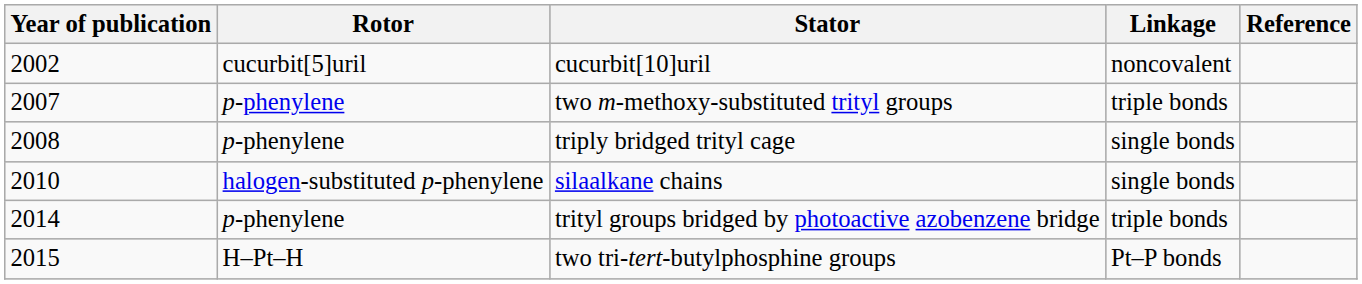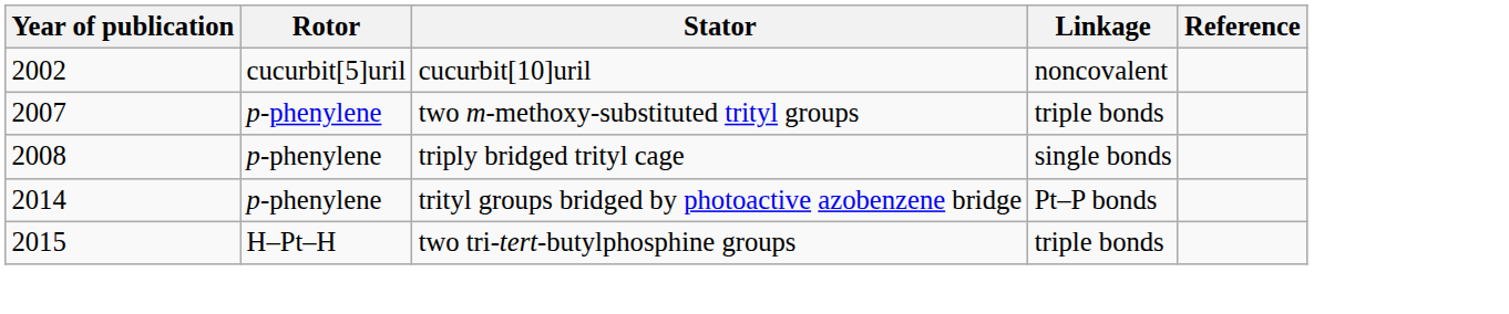 <table class="wikitable">
 <tr>
 <th>Year of publication</th>
 <th>Rotor</th>
 <th>Stator</th>
 <th>Linkage</th>
 <th>Reference</th>
 </tr>
 <tr>
 <td>2002</td>
 <td>cucurbit[5]uril</td>
 <td>cucurbit[10]uril</td>
 <td>noncovalent</td>
 <td></td>
 </tr>
 <tr>
 <td>2007</td>
 <td><em>p</em>-<a href='#'>phenylene</a></td>
 <td>two <em>m</em>-methoxy-substituted <a href='#'>trityl</a> groups</td>
 <td>triple bonds</td>
 <td></td>
 </tr>
 <tr>
 <td>2008</td>
 <td><em>p</em>-phenylene</td>
 <td>triply bridged trityl cage</td>
 <td>single bonds</td>
 <td></td>
 </tr>
 <tr>
-<td>2010</td>
-<td><a href='#'>halogen</a>-substituted <em>p</em>-phenylene</td>
-<td><a href='#'>silaalkane</a> chains</td>
-<td>single bonds</td>
-<td></td>
-</tr>
-<tr>
 <td>2014</td>
 <td><em>p</em>-phenylene</td>
 <td>trityl groups bridged by <a href='#'>photoactive</a> <a href='#'>azobenzene</a> bridge</td>
-<td>triple bonds</td>
+<td>Pt–P bonds</td>
 <td></td>
 </tr>
 <tr>
 <td>2015</td>
 <td>H–Pt–H</td>
 <td>two tri-<em>tert</em>-butylphosphine groups</td>
-<td>Pt–P bonds</td>
+<td>triple bonds</td>
 <td></td>
 </tr>
 </table>
